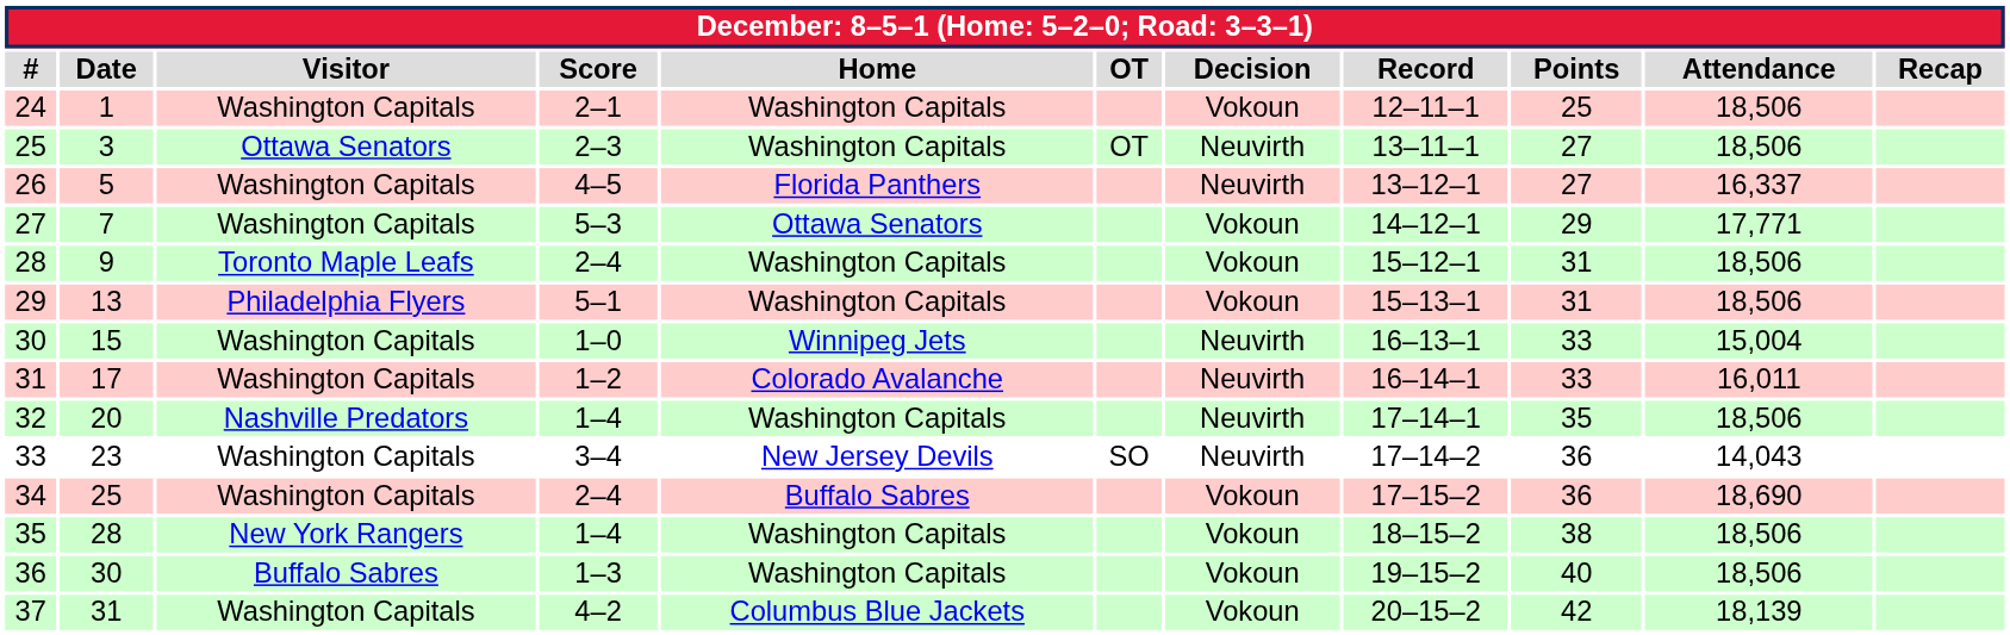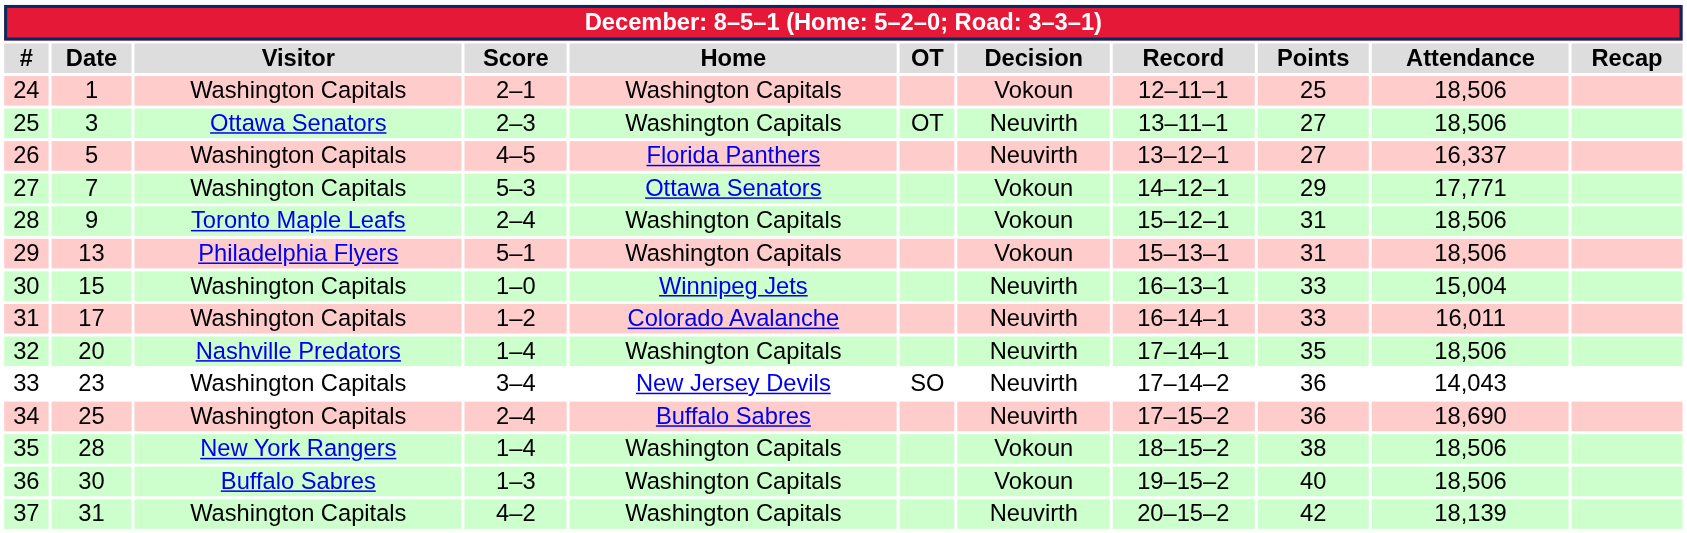 <table class="toccolours collapsible collapsed"  style="width:90%; clear:both; margin:1.5em auto; text-align:center;">
 <tr>
 <th colspan=11 style="background:#e51937; color:white; border: 2px solid #002d62">December: 8–5–1 (Home: 5–2–0; Road: 3–3–1)</th>
 </tr>
 <tr style="text-align:center; background:#ddd;">
 <td><strong>#</strong></td>
 <td><strong>Date</strong></td>
 <td><strong>Visitor</strong></td>
 <td><strong>Score</strong></td>
 <td><strong>Home</strong></td>
 <td><strong>OT</strong></td>
 <td><strong>Decision</strong></td>
 <td><strong>Record</strong></td>
 <td><strong>Points</strong></td>
 <td><strong>Attendance</strong></td>
 <td><strong>Recap</strong></td>
 </tr>
 <tr style="text-align:center; background:#fcc;">
 <td>24</td>
 <td>1</td>
 <td>Washington Capitals</td>
 <td>2–1</td>
 <td>Washington Capitals</td>
 <td></td>
 <td>Vokoun</td>
 <td>12–11–1</td>
 <td>25</td>
 <td>18,506</td>
 <td></td>
 </tr>
 <tr style="text-align:center; background:#cfc;">
 <td>25</td>
 <td>3</td>
 <td><a href='#'>Ottawa Senators</a></td>
 <td>2–3</td>
 <td>Washington Capitals</td>
 <td>OT</td>
 <td>Neuvirth</td>
 <td>13–11–1</td>
 <td>27</td>
 <td>18,506</td>
 <td></td>
 </tr>
 <tr style="text-align:center; background:#fcc;">
 <td>26</td>
 <td>5</td>
 <td>Washington Capitals</td>
 <td>4–5</td>
 <td><a href='#'>Florida Panthers</a></td>
 <td></td>
 <td>Neuvirth</td>
 <td>13–12–1</td>
 <td>27</td>
 <td>16,337</td>
 <td></td>
 </tr>
 <tr style="text-align:center; background:#cfc;">
 <td>27</td>
 <td>7</td>
 <td>Washington Capitals</td>
 <td>5–3</td>
 <td><a href='#'>Ottawa Senators</a></td>
 <td></td>
 <td>Vokoun</td>
 <td>14–12–1</td>
 <td>29</td>
 <td>17,771</td>
 <td></td>
 </tr>
 <tr style="text-align:center; background:#cfc;">
 <td>28</td>
 <td>9</td>
 <td><a href='#'>Toronto Maple Leafs</a></td>
 <td>2–4</td>
 <td>Washington Capitals</td>
 <td></td>
 <td>Vokoun</td>
 <td>15–12–1</td>
 <td>31</td>
 <td>18,506</td>
 <td></td>
 </tr>
 <tr style="text-align:center; background:#fcc;">
 <td>29</td>
 <td>13</td>
 <td><a href='#'>Philadelphia Flyers</a></td>
 <td>5–1</td>
 <td>Washington Capitals</td>
 <td></td>
 <td>Vokoun</td>
 <td>15–13–1</td>
 <td>31</td>
 <td>18,506</td>
 <td></td>
 </tr>
 <tr style="text-align:center; background:#cfc;">
 <td>30</td>
 <td>15</td>
 <td>Washington Capitals</td>
 <td>1–0</td>
 <td><a href='#'>Winnipeg Jets</a></td>
 <td></td>
 <td>Neuvirth</td>
 <td>16–13–1</td>
 <td>33</td>
 <td>15,004</td>
 <td></td>
 </tr>
 <tr style="text-align:center; background:#fcc;">
 <td>31</td>
 <td>17</td>
 <td>Washington Capitals</td>
 <td>1–2</td>
 <td><a href='#'>Colorado Avalanche</a></td>
 <td></td>
 <td>Neuvirth</td>
 <td>16–14–1</td>
 <td>33</td>
 <td>16,011</td>
 <td></td>
 </tr>
 <tr style="text-align:center; background:#cfc;">
 <td>32</td>
 <td>20</td>
 <td><a href='#'>Nashville Predators</a></td>
 <td>1–4</td>
 <td>Washington Capitals</td>
 <td></td>
 <td>Neuvirth</td>
 <td>17–14–1</td>
 <td>35</td>
 <td>18,506</td>
 <td></td>
 </tr>
 <tr style="text-align:center; background:#fff;">
 <td>33</td>
 <td>23</td>
 <td>Washington Capitals</td>
 <td>3–4</td>
 <td><a href='#'>New Jersey Devils</a></td>
 <td>SO</td>
 <td>Neuvirth</td>
 <td>17–14–2</td>
 <td>36</td>
 <td>14,043</td>
 <td></td>
 </tr>
 <tr style="text-align:center; background:#fcc;">
 <td>34</td>
 <td>25</td>
 <td>Washington Capitals</td>
 <td>2–4</td>
 <td><a href='#'>Buffalo Sabres</a></td>
 <td></td>
-<td>Vokoun</td>
+<td>Neuvirth</td>
 <td>17–15–2</td>
 <td>36</td>
 <td>18,690</td>
 <td></td>
 </tr>
 <tr style="text-align:center; background:#cfc;">
 <td>35</td>
 <td>28</td>
 <td><a href='#'>New York Rangers</a></td>
 <td>1–4</td>
 <td>Washington Capitals</td>
 <td></td>
 <td>Vokoun</td>
 <td>18–15–2</td>
 <td>38</td>
 <td>18,506</td>
 <td></td>
 </tr>
 <tr style="text-align:center; background:#cfc;">
 <td>36</td>
 <td>30</td>
 <td><a href='#'>Buffalo Sabres</a></td>
 <td>1–3</td>
 <td>Washington Capitals</td>
 <td></td>
 <td>Vokoun</td>
 <td>19–15–2</td>
 <td>40</td>
 <td>18,506</td>
 <td></td>
 </tr>
 <tr style="text-align:center; background:#cfc;">
 <td>37</td>
 <td>31</td>
 <td>Washington Capitals</td>
 <td>4–2</td>
-<td><a href='#'>Columbus Blue Jackets</a></td>
+<td>Washington Capitals</td>
 <td></td>
-<td>Vokoun</td>
+<td>Neuvirth</td>
 <td>20–15–2</td>
 <td>42</td>
 <td>18,139</td>
 <td></td>
 </tr>
 </table>
